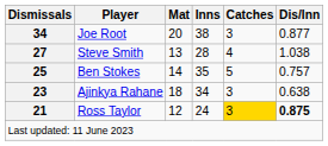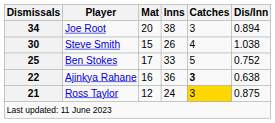 <table class="wikitable sortable">
 <tr>
 <th>Dismissals</th>
 <th>Player</th>
 <th>Mat</th>
 <th>Inns</th>
 <th>Catches</th>
 <th>Dis/Inn</th>
 </tr>
 <tr>
 <th>34</th>
 <td> <a href='#'>Joe Root</a></td>
 <td>20</td>
 <td>38</td>
 <td>3</td>
-<td>0.877</td>
+<td>0.894</td>
 </tr>
 <tr>
-<th>27</th>
+<th>30</th>
 <td> <a href='#'>Steve Smith</a></td>
-<td>13</td>
-<td>28</td>
+<td>15</td>
+<td>26</td>
 <td>4</td>
 <td>1.038</td>
 </tr>
 <tr>
 <th>25</th>
 <td> <a href='#'>Ben Stokes</a></td>
-<td>14</td>
-<td>35</td>
+<td>17</td>
+<td>33</td>
 <td>5</td>
-<td>0.757</td>
+<td>0.752</td>
 </tr>
 <tr>
-<th>23</th>
+<th>22</th>
 <td> <a href='#'>Ajinkya Rahane</a></td>
-<td>18</td>
-<td>34</td>
-<td>3</td>
+<td>16</td>
+<td>36</td>
+<td><strong>3</strong></td>
 <td>0.638</td>
 </tr>
 <tr>
 <th>21</th>
 <td> <a href='#'>Ross Taylor</a></td>
 <td>12</td>
 <td>24</td>
 <td style="background: gold;">3</td>
-<td><strong>0.875</strong></td>
+<td>0.875</td>
 </tr>
 <tr class="sortbottom">
 <td colspan="9"><small> Last updated: 11 June 2023</small></td>
 </tr>
 </table>
